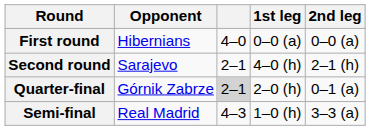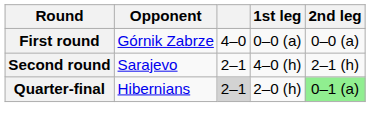 <table class="wikitable plainrowheaders" style="text-align:center;margin-left:1em;float:right">
 <tr>
 <th scope="col">Round</th>
 <th scope="col">Opponent</th>
 <th scope="col"></th>
 <th scope="col">1st leg</th>
 <th scope="col">2nd leg</th>
 </tr>
 <tr>
 <th scope="row">First round</th>
-<td align="left"> <a href='#'>Hibernians</a></td>
+<td align="left"> <a href='#'>Górnik Zabrze</a></td>
 <td>4–0</td>
 <td>0–0 (a)</td>
 <td>0–0 (a)</td>
 </tr>
 <tr>
 <th scope="row">Second round</th>
 <td align="left"> <a href='#'>Sarajevo</a></td>
 <td>2–1</td>
 <td>4–0 (h)</td>
 <td>2–1 (h)</td>
 </tr>
 <tr>
 <th scope="row">Quarter-final</th>
-<td align="left"> <a href='#'>Górnik Zabrze</a></td>
+<td align="left"> <a href='#'>Hibernians</a></td>
 <td style="background: lightgrey;">2–1</td>
 <td>2–0 (h)</td>
-<td>0–1 (a)</td>
-</tr>
-<tr>
-<th scope="row">Semi-final</th>
-<td align="left"> <a href='#'>Real Madrid</a></td>
-<td>4–3</td>
-<td>1–0 (h)</td>
-<td>3–3 (a)</td>
+<td style="background: lightgreen;">0–1 (a)</td>
 </tr>
 </table>
